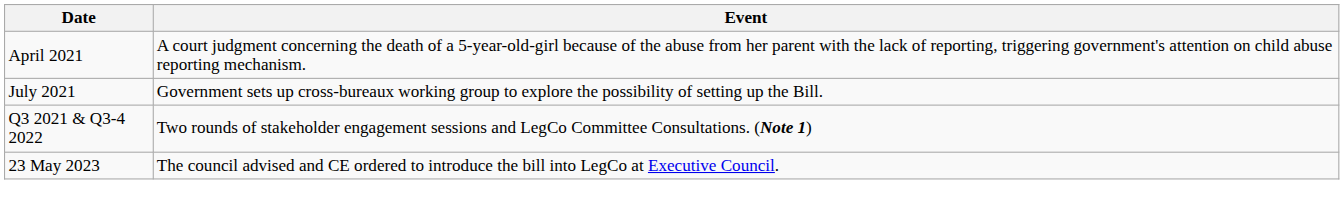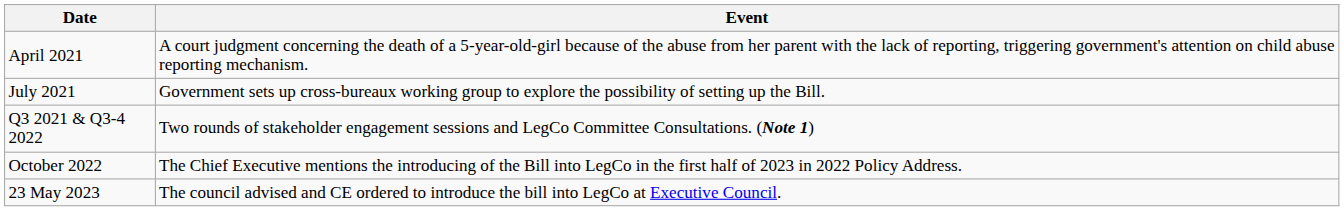 <table class="wikitable">
 <tr>
 <th>Date</th>
 <th>Event</th>
 </tr>
 <tr>
 <td>April 2021</td>
 <td>A court judgment concerning the death of a 5-year-old-girl because of the abuse from her parent with the lack of reporting, triggering government's attention on child abuse reporting mechanism.</td>
 </tr>
 <tr>
 <td>July 2021</td>
 <td>Government sets up cross-bureaux working group to explore the possibility of setting up the Bill.</td>
 </tr>
 <tr>
 <td>Q3 2021 & Q3-4 2022</td>
 <td>Two rounds of stakeholder engagement sessions and LegCo Committee Consultations. (<strong><em>Note 1</em></strong>)</td>
 </tr>
 <tr>
+<td>October 2022</td>
+<td>The Chief Executive mentions the introducing of the Bill into LegCo in the first half of 2023 in 2022 Policy Address.</td>
+</tr>
+<tr>
 <td>23 May 2023</td>
 <td>The council advised and CE ordered to introduce the bill into LegCo at <a href='#'>Executive Council</a>.</td>
 </tr>
 </table>
